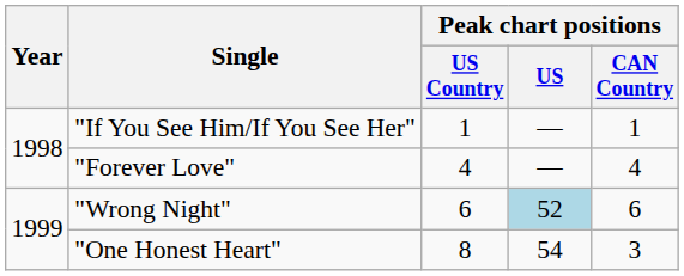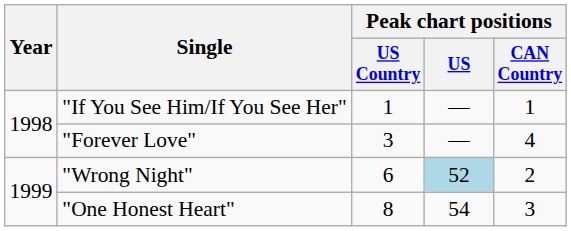 <table class="wikitable" style="text-align:center;">
 <tr>
 <th rowspan="2">Year</th>
 <th rowspan="2">Single</th>
 <th colspan="3">Peak chart positions</th>
 </tr>
 <tr style="font-size:smaller;">
 <th style="width:45px;"><a href='#'>US Country</a></th>
 <th style="width:45px;"><a href='#'>US</a></th>
 <th style="width:45px;"><a href='#'>CAN Country</a></th>
 </tr>
 <tr>
 <td rowspan="2">1998</td>
 <td style="text-align:left;">"If You See Him/If You See Her"</td>
 <td>1</td>
 <td>—</td>
 <td>1</td>
 </tr>
 <tr>
 <td style="text-align:left;">"Forever Love"</td>
-<td>4</td>
+<td>3</td>
 <td>—</td>
 <td>4</td>
 </tr>
 <tr>
 <td rowspan="2">1999</td>
 <td style="text-align:left;">"Wrong Night"</td>
 <td>6</td>
 <td style="background: lightblue;">52</td>
-<td>6</td>
+<td>2</td>
 </tr>
 <tr>
 <td style="text-align:left;">"One Honest Heart"</td>
 <td>8</td>
 <td>54</td>
 <td>3</td>
 </tr>
 </table>
